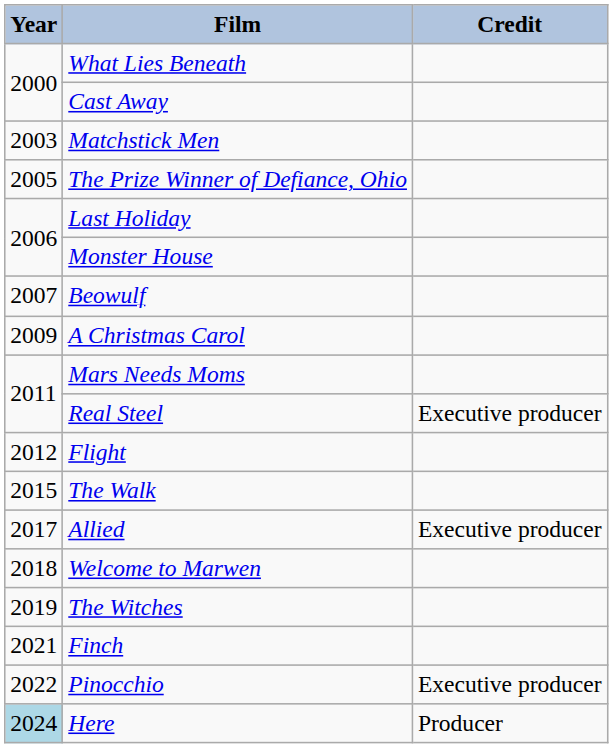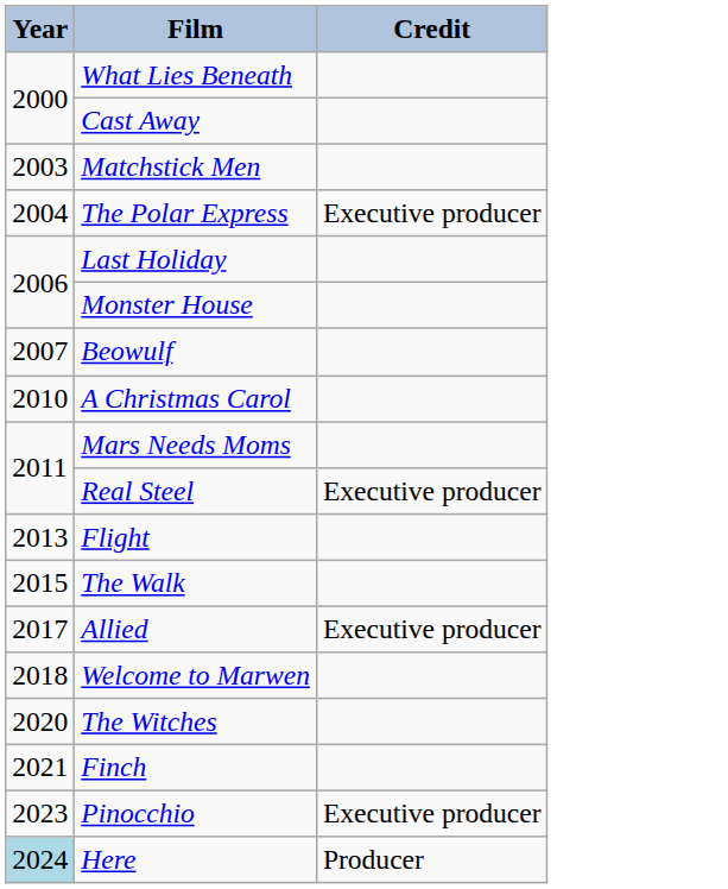 <table class="wikitable" style="font-size:95%;">
 <tr>
 <th style="background:#B0C4DE;">Year</th>
 <th style="background:#B0C4DE;">Film</th>
 <th style="background:#B0C4DE;">Credit</th>
 </tr>
 <tr>
 <td rowspan=2>2000</td>
 <td><em><a href='#'>What Lies Beneath</a></em></td>
 <td></td>
 </tr>
 <tr>
 <td><em><a href='#'>Cast Away</a></em></td>
 <td></td>
 </tr>
 <tr>
 <td>2003</td>
 <td><em><a href='#'>Matchstick Men</a></em></td>
 <td></td>
 </tr>
 <tr>
-<td>2005</td>
-<td><em><a href='#'>The Prize Winner of Defiance, Ohio</a></em></td>
-<td></td>
+<td>2004</td>
+<td><em><a href='#'>The Polar Express</a></em></td>
+<td>Executive producer</td>
 </tr>
 <tr>
 <td rowspan=2>2006</td>
 <td><em><a href='#'>Last Holiday</a></em></td>
 <td></td>
 </tr>
 <tr>
 <td><em><a href='#'>Monster House</a></em></td>
 <td></td>
 </tr>
 <tr>
 <td>2007</td>
 <td><em><a href='#'>Beowulf</a></em></td>
 <td></td>
 </tr>
 <tr>
-<td>2009</td>
+<td>2010</td>
 <td><em><a href='#'>A Christmas Carol</a></em></td>
 <td></td>
 </tr>
 <tr>
 <td rowspan=2>2011</td>
 <td><em><a href='#'>Mars Needs Moms</a></em></td>
 <td></td>
 </tr>
 <tr>
 <td><em><a href='#'>Real Steel</a></em></td>
 <td>Executive producer</td>
 </tr>
 <tr>
-<td>2012</td>
+<td>2013</td>
 <td><em><a href='#'>Flight</a></em></td>
 <td></td>
 </tr>
 <tr>
 <td>2015</td>
 <td><em><a href='#'>The Walk</a></em></td>
 <td></td>
 </tr>
 <tr>
 <td>2017</td>
 <td><em><a href='#'>Allied</a></em></td>
 <td>Executive producer</td>
 </tr>
 <tr>
 <td>2018</td>
 <td><em><a href='#'>Welcome to Marwen</a></em></td>
 <td></td>
 </tr>
 <tr>
-<td>2019</td>
+<td>2020</td>
 <td><em><a href='#'>The Witches</a></em></td>
 <td></td>
 </tr>
 <tr>
 <td>2021</td>
 <td><em><a href='#'>Finch</a></em></td>
 <td></td>
 </tr>
 <tr>
-<td>2022</td>
+<td>2023</td>
 <td><em><a href='#'>Pinocchio</a></em></td>
 <td>Executive producer</td>
 </tr>
 <tr>
 <td style="background: lightblue;">2024</td>
 <td><em><a href='#'>Here</a></em></td>
 <td>Producer</td>
 </tr>
 </table>
